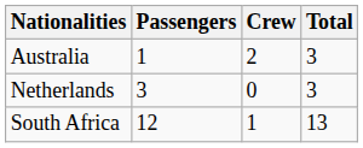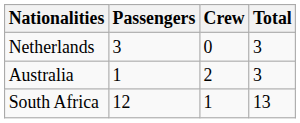 <table class="wikitable sortable">
 <tr>
 <th>Nationalities</th>
 <th>Passengers</th>
 <th>Crew</th>
 <th>Total</th>
 </tr>
 <tr>
+<td>Netherlands</td>
+<td>3</td>
+<td>0</td>
+<td>3</td>
+</tr>
+<tr>
 <td>Australia</td>
 <td>1</td>
 <td>2</td>
-<td>3</td>
-</tr>
-<tr>
-<td>Netherlands</td>
-<td>3</td>
-<td>0</td>
 <td>3</td>
 </tr>
 <tr>
 <td>South Africa</td>
 <td>12</td>
 <td>1</td>
 <td>13</td>
 </tr>
 </table>
